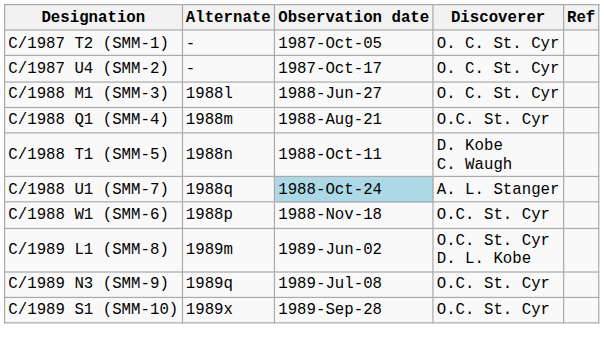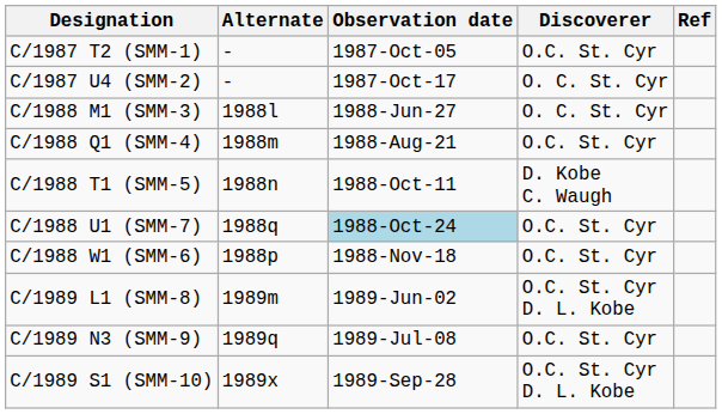 <table class="wikitable">
 <tr>
 <th>Designation</th>
 <th>Alternate</th>
 <th>Observation date</th>
 <th>Discoverer</th>
 <th>Ref</th>
 </tr>
 <tr>
 <td>C/1987 T2 (SMM-1)</td>
 <td>-</td>
 <td>1987-Oct-05</td>
-<td>O. C. St. Cyr</td>
+<td>O.C. St. Cyr</td>
 <td></td>
 </tr>
 <tr>
 <td>C/1987 U4 (SMM-2)</td>
 <td>-</td>
 <td>1987-Oct-17</td>
 <td>O. C. St. Cyr</td>
 <td></td>
 </tr>
 <tr>
 <td>C/1988 M1 (SMM-3)</td>
 <td>1988l</td>
 <td>1988-Jun-27</td>
 <td>O. C. St. Cyr</td>
 <td></td>
 </tr>
 <tr>
 <td>C/1988 Q1 (SMM-4)</td>
 <td>1988m</td>
 <td>1988-Aug-21</td>
 <td>O.C. St. Cyr</td>
 <td></td>
 </tr>
 <tr>
 <td>C/1988 T1 (SMM-5)</td>
 <td>1988n</td>
 <td>1988-Oct-11</td>
 <td>D. Kobe<br>C. Waugh</td>
 <td></td>
 </tr>
 <tr>
 <td>C/1988 U1 (SMM-7)</td>
 <td>1988q</td>
 <td style="background: lightblue;">1988-Oct-24</td>
-<td>A. L. Stanger</td>
+<td>O.C. St. Cyr</td>
 <td></td>
 </tr>
 <tr>
 <td>C/1988 W1 (SMM-6)</td>
 <td>1988p</td>
 <td>1988-Nov-18</td>
 <td>O.C. St. Cyr</td>
 <td></td>
 </tr>
 <tr>
 <td>C/1989 L1 (SMM-8)</td>
 <td>1989m</td>
 <td>1989-Jun-02</td>
 <td>O.C. St. Cyr<br>D. L. Kobe</td>
 <td></td>
 </tr>
 <tr>
 <td>C/1989 N3 (SMM-9)</td>
 <td>1989q</td>
 <td>1989-Jul-08</td>
 <td>O.C. St. Cyr</td>
 <td></td>
 </tr>
 <tr>
 <td>C/1989 S1 (SMM-10)</td>
 <td>1989x</td>
 <td>1989-Sep-28</td>
-<td>O.C. St. Cyr</td>
+<td>O.C. St. Cyr<br>D. L. Kobe</td>
 <td></td>
 </tr>
 </table>
